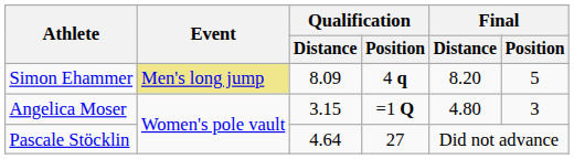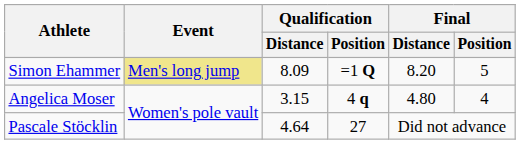 <table class=wikitable style="font-size:90%">
 <tr>
 <th rowspan="2">Athlete</th>
 <th rowspan="2">Event</th>
 <th colspan="2">Qualification</th>
 <th colspan="2">Final</th>
 </tr>
 <tr style="font-size:95%">
 <th>Distance</th>
 <th>Position</th>
 <th>Distance</th>
 <th>Position</th>
 </tr>
 <tr align=center>
 <td align=left><a href='#'>Simon Ehammer</a></td>
 <td align=left style="background: khaki;"><a href='#'>Men's long jump</a></td>
 <td>8.09</td>
-<td>4 <strong>q</strong></td>
+<td>=1 <strong>Q</strong></td>
 <td>8.20</td>
 <td>5</td>
 </tr>
 <tr align=center>
 <td align=left><a href='#'>Angelica Moser</a></td>
 <td align=left rowspan=2><a href='#'>Women's pole vault</a></td>
 <td>3.15</td>
-<td>=1 <strong>Q</strong></td>
+<td>4 <strong>q</strong></td>
 <td>4.80</td>
-<td>3</td>
+<td>4</td>
 </tr>
 <tr align=center>
 <td align=left><a href='#'>Pascale Stöcklin</a></td>
 <td>4.64</td>
 <td>27</td>
 <td colspan=2>Did not advance</td>
 </tr>
 </table>
